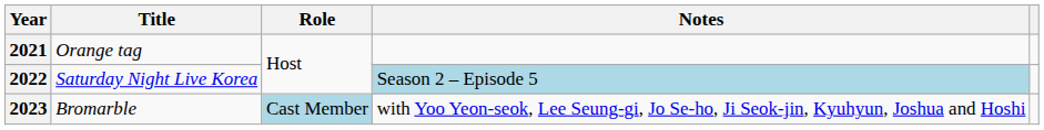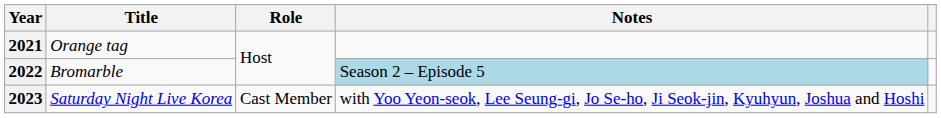 <table class="wikitable  plainrowheaders">
 <tr>
 <th scope="col">Year</th>
 <th scope="col">Title</th>
 <th scope="col">Role</th>
 <th scope="col">Notes</th>
 <th scope="col" class="unsortable"></th>
 </tr>
 <tr>
 <th scope="row">2021</th>
 <td><em>Orange tag</em></td>
 <td rowspan=2>Host</td>
 <td></td>
 <td></td>
 </tr>
 <tr>
 <th scope="row">2022</th>
-<td><em><a href='#'>Saturday Night Live Korea</a></em></td>
+<td><em>Bromarble</em></td>
 <td style="background: lightblue;">Season 2 – Episode 5</td>
 <td></td>
 </tr>
 <tr>
 <th scope="row">2023</th>
-<td><em>Bromarble</em></td>
-<td style="background: lightblue;">Cast Member</td>
+<td><em><a href='#'>Saturday Night Live Korea</a></em></td>
+<td>Cast Member</td>
 <td>with <a href='#'>Yoo Yeon-seok</a>, <a href='#'>Lee Seung-gi</a>, <a href='#'>Jo Se-ho</a>, <a href='#'>Ji Seok-jin</a>, <a href='#'>Kyuhyun</a>, <a href='#'>Joshua</a> and <a href='#'>Hoshi</a></td>
 <td></td>
 </tr>
 </table>
